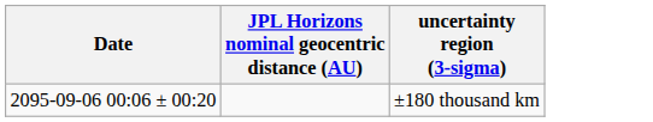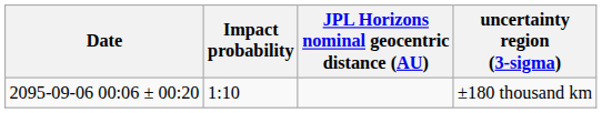 <table class="wikitable" style="font-size: 0.9em;">
 <tr>
 <th>Date</th>
+<th class=unsortable>Impact<br>probability</th>
 <th><a href='#'>JPL Horizons</a><br><a href='#'>nominal</a> geocentric<br>distance (<a href='#'>AU</a>)</th>
 <th>uncertainty<br>region<br>(<a href='#'>3-sigma</a>)</th>
 </tr>
 <tr>
 <td>2095-09-06 00:06 ± 00:20</td>
+<td>1:10</td>
 <td></td>
 <td>±180 thousand km</td>
 </tr>
 </table>
